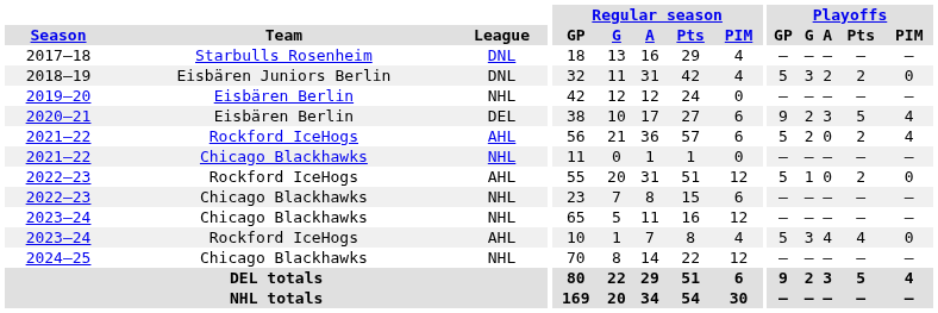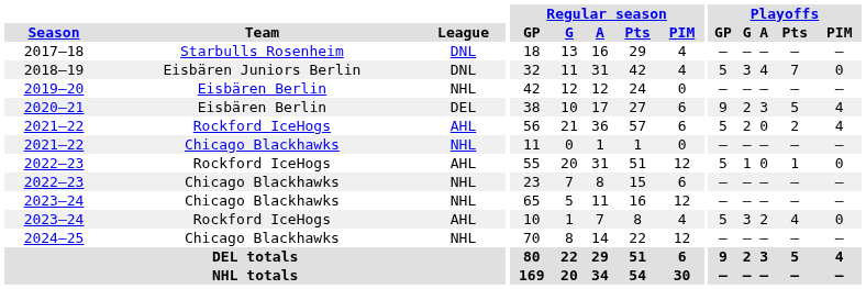 <table border="0" cellpadding="1" cellspacing="0" style="text-align:center; width:60em;">
 <tr bgcolor="#e0e0e0">
 <th colspan="3" bgcolor="#ffffff"></th>
 <th rowspan="99" bgcolor="#ffffff"></th>
 <th colspan="5"><a href='#'>Regular season</a></th>
 <th rowspan="99" bgcolor="#ffffff"></th>
 <th colspan="5"><a href='#'>Playoffs</a></th>
 </tr>
 <tr bgcolor="#e0e0e0">
 <th><a href='#'>Season</a></th>
 <th>Team</th>
 <th>League</th>
 <th>GP</th>
 <th><a href='#'>G</a></th>
 <th><a href='#'>A</a></th>
 <th><a href='#'>Pts</a></th>
 <th><a href='#'>PIM</a></th>
 <th>GP</th>
 <th>G</th>
 <th>A</th>
 <th>Pts</th>
 <th>PIM</th>
 </tr>
 <tr>
 <td>2017–18</td>
 <td><a href='#'>Starbulls Rosenheim</a></td>
 <td><a href='#'>DNL</a></td>
 <td>18</td>
 <td>13</td>
 <td>16</td>
 <td>29</td>
 <td>4</td>
 <td>—</td>
 <td>—</td>
 <td>—</td>
 <td>—</td>
 <td>—</td>
 </tr>
 <tr bgcolor="#f0f0f0">
 <td>2018–19</td>
 <td>Eisbären Juniors Berlin</td>
 <td>DNL</td>
 <td>32</td>
 <td>11</td>
 <td>31</td>
 <td>42</td>
 <td>4</td>
 <td>5</td>
 <td>3</td>
-<td>2</td>
-<td>2</td>
+<td>4</td>
+<td>7</td>
 <td>0</td>
 </tr>
 <tr>
 <td><a href='#'>2019–20</a></td>
 <td><a href='#'>Eisbären Berlin</a></td>
 <td>NHL</td>
 <td>42</td>
 <td>12</td>
 <td>12</td>
 <td>24</td>
 <td>0</td>
 <td>—</td>
 <td>—</td>
 <td>—</td>
 <td>—</td>
 <td>—</td>
 </tr>
 <tr bgcolor="#f0f0f0">
 <td><a href='#'>2020–21</a></td>
 <td>Eisbären Berlin</td>
 <td>DEL</td>
 <td>38</td>
 <td>10</td>
 <td>17</td>
 <td>27</td>
 <td>6</td>
 <td>9</td>
 <td>2</td>
 <td>3</td>
 <td>5</td>
 <td>4</td>
 </tr>
 <tr>
 <td><a href='#'>2021–22</a></td>
 <td><a href='#'>Rockford IceHogs</a></td>
 <td><a href='#'>AHL</a></td>
 <td>56</td>
 <td>21</td>
 <td>36</td>
 <td>57</td>
 <td>6</td>
 <td>5</td>
 <td>2</td>
 <td>0</td>
 <td>2</td>
 <td>4</td>
 </tr>
 <tr bgcolor="#f0f0f0">
 <td><a href='#'>2021–22</a></td>
 <td><a href='#'>Chicago Blackhawks</a></td>
 <td><a href='#'>NHL</a></td>
 <td>11</td>
 <td>0</td>
 <td>1</td>
 <td>1</td>
 <td>0</td>
 <td>—</td>
 <td>—</td>
 <td>—</td>
 <td>—</td>
 <td>—</td>
 </tr>
 <tr>
 <td><a href='#'>2022–23</a></td>
 <td>Rockford IceHogs</td>
 <td>AHL</td>
 <td>55</td>
 <td>20</td>
 <td>31</td>
 <td>51</td>
 <td>12</td>
 <td>5</td>
 <td>1</td>
 <td>0</td>
-<td>2</td>
+<td>1</td>
 <td>0</td>
 </tr>
 <tr bgcolor="#f0f0f0">
 <td><a href='#'>2022–23</a></td>
 <td>Chicago Blackhawks</td>
 <td>NHL</td>
 <td>23</td>
 <td>7</td>
 <td>8</td>
 <td>15</td>
 <td>6</td>
 <td>—</td>
 <td>—</td>
 <td>—</td>
 <td>—</td>
 <td>—</td>
 </tr>
 <tr>
 <td><a href='#'>2023–24</a></td>
 <td>Chicago Blackhawks</td>
 <td>NHL</td>
 <td>65</td>
 <td>5</td>
 <td>11</td>
 <td>16</td>
 <td>12</td>
 <td>—</td>
 <td>—</td>
 <td>—</td>
 <td>—</td>
 <td>—</td>
 </tr>
 <tr bgcolor="#f0f0f0">
 <td><a href='#'>2023–24</a></td>
 <td>Rockford IceHogs</td>
 <td>AHL</td>
 <td>10</td>
 <td>1</td>
 <td>7</td>
 <td>8</td>
 <td>4</td>
 <td>5</td>
 <td>3</td>
-<td>4</td>
+<td>2</td>
 <td>4</td>
 <td>0</td>
 </tr>
 <tr>
 <td><a href='#'>2024–25</a></td>
 <td>Chicago Blackhawks</td>
 <td>NHL</td>
 <td>70</td>
 <td>8</td>
 <td>14</td>
 <td>22</td>
 <td>12</td>
 <td>—</td>
 <td>—</td>
 <td>—</td>
 <td>—</td>
 <td>—</td>
 </tr>
 <tr bgcolor="#e0e0e0">
 <th colspan="3">DEL totals</th>
 <th>80</th>
 <th>22</th>
 <th>29</th>
 <th>51</th>
 <th>6</th>
 <th>9</th>
 <th>2</th>
 <th>3</th>
 <th>5</th>
 <th>4</th>
 </tr>
 <tr bgcolor="#e0e0e0">
 <th colspan="3">NHL totals</th>
 <th>169</th>
 <th>20</th>
 <th>34</th>
 <th>54</th>
 <th>30</th>
 <th>—</th>
 <th>—</th>
 <th>—</th>
 <th>—</th>
 <th>—</th>
 </tr>
 </table>
